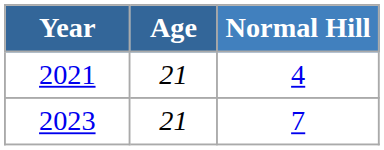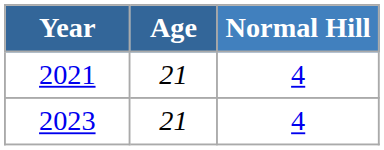 <table class="wikitable" style="font-size:95%; text-align:center; border:grey solid 1px; border-collapse:collapse; background:#ffffff;">
 <tr>
 <th style="background-color:#369; color:white; width:60px;"> Year </th>
 <th style="background-color:#369; color:white; width:40px;"> Age </th>
 <th style="background-color:#4180be; color:white; width:80px;">Normal Hill</th>
 </tr>
 <tr>
 <td><a href='#'>2021</a></td>
 <td><em>21</em></td>
 <td><a href='#'>4</a></td>
 </tr>
 <tr>
 <td><a href='#'>2023</a></td>
 <td><em>21</em></td>
-<td><a href='#'>7</a></td>
+<td><a href='#'>4</a></td>
 </tr>
 </table>
